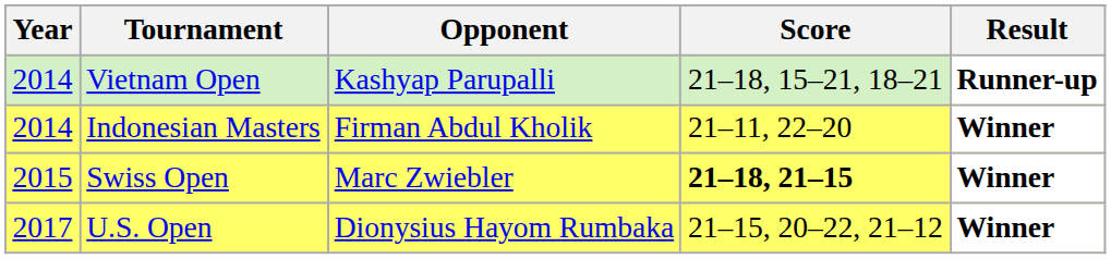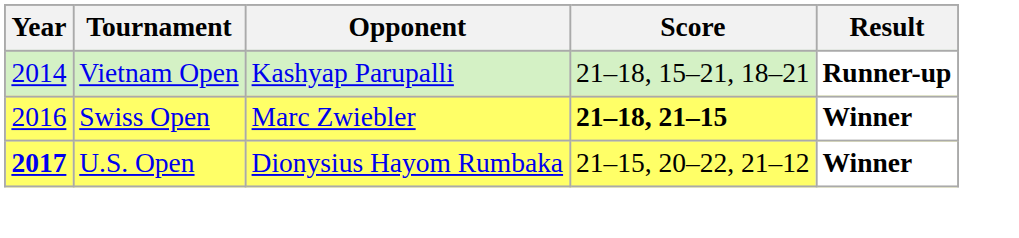 <table class="sortable wikitable" style="font-size: 90%;">
 <tr>
 <th>Year</th>
 <th>Tournament</th>
 <th>Opponent</th>
 <th>Score</th>
 <th>Result</th>
 </tr>
 <tr style="background:#D4F1C5">
 <td align="center"><a href='#'>2014</a></td>
 <td align="left"><a href='#'>Vietnam Open</a></td>
 <td align="left"> <a href='#'>Kashyap Parupalli</a></td>
 <td align="left">21–18, 15–21, 18–21</td>
 <td style="text-align:left; background:white"> <strong>Runner-up</strong></td>
 </tr>
 <tr style="background:#FFFF67">
-<td align="center"><a href='#'>2014</a></td>
-<td align="left"><a href='#'>Indonesian Masters</a></td>
-<td align="left"> <a href='#'>Firman Abdul Kholik</a></td>
-<td align="left">21–11, 22–20</td>
-<td style="text-align:left; background:white"> <strong>Winner</strong></td>
-</tr>
-<tr style="background:#FFFF67">
-<td align="center"><a href='#'>2015</a></td>
+<td align="center"><a href='#'>2016</a></td>
 <td align="left"><a href='#'>Swiss Open</a></td>
 <td align="left"> <a href='#'>Marc Zwiebler</a></td>
 <td align="left"><strong>21–18, 21–15</strong></td>
 <td style="text-align:left; background:white"> <strong>Winner</strong></td>
 </tr>
 <tr style="background:#FFFF67">
-<td align="center"><a href='#'>2017</a></td>
+<td align="center"><strong><a href='#'>2017</a></strong></td>
 <td align="left"><a href='#'>U.S. Open</a></td>
 <td align="left"> <a href='#'>Dionysius Hayom Rumbaka</a></td>
 <td align="left">21–15, 20–22, 21–12</td>
 <td style="text-align:left; background:white"> <strong>Winner</strong></td>
 </tr>
 </table>
